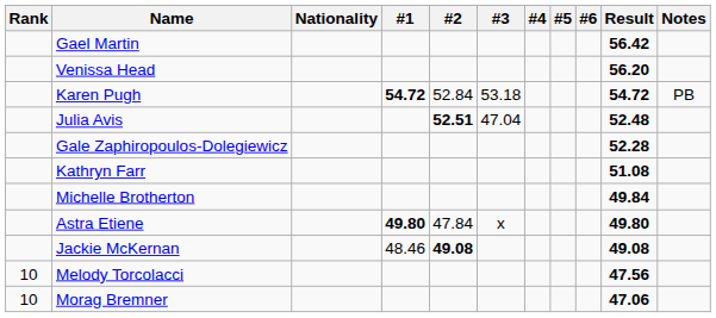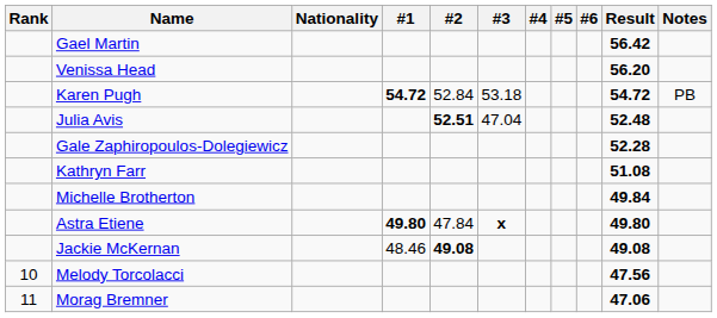 <table class="wikitable sortable" style=" text-align:center;font-size:95%">
 <tr>
 <th>Rank</th>
 <th>Name</th>
 <th>Nationality</th>
 <th>#1</th>
 <th>#2</th>
 <th>#3</th>
 <th>#4</th>
 <th>#5</th>
 <th>#6</th>
 <th>Result</th>
 <th>Notes</th>
 </tr>
 <tr>
 <td></td>
 <td align=left><a href='#'>Gael Martin</a></td>
 <td align=left></td>
 <td></td>
 <td></td>
 <td></td>
 <td></td>
 <td></td>
 <td></td>
 <td><strong>56.42</strong></td>
 <td></td>
 </tr>
 <tr>
 <td></td>
 <td align=left><a href='#'>Venissa Head</a></td>
 <td align=left></td>
 <td></td>
 <td></td>
 <td></td>
 <td></td>
 <td></td>
 <td></td>
 <td><strong>56.20</strong></td>
 <td></td>
 </tr>
 <tr>
 <td></td>
 <td align=left><a href='#'>Karen Pugh</a></td>
 <td align=left></td>
 <td><strong>54.72</strong></td>
 <td>52.84</td>
 <td>53.18</td>
 <td></td>
 <td></td>
 <td></td>
 <td><strong>54.72</strong></td>
 <td>PB</td>
 </tr>
 <tr>
 <td></td>
 <td align=left><a href='#'>Julia Avis</a></td>
 <td align=left></td>
 <td></td>
 <td><strong>52.51</strong></td>
 <td>47.04</td>
 <td></td>
 <td></td>
 <td></td>
 <td><strong>52.48</strong></td>
 <td></td>
 </tr>
 <tr>
 <td></td>
 <td align=left><a href='#'>Gale Zaphiropoulos-Dolegiewicz</a></td>
 <td align=left></td>
 <td></td>
 <td></td>
 <td></td>
 <td></td>
 <td></td>
 <td></td>
 <td><strong>52.28</strong></td>
 <td></td>
 </tr>
 <tr>
 <td></td>
 <td align=left><a href='#'>Kathryn Farr</a></td>
 <td align=left></td>
 <td></td>
 <td></td>
 <td></td>
 <td></td>
 <td></td>
 <td></td>
 <td><strong>51.08</strong></td>
 <td></td>
 </tr>
 <tr>
 <td></td>
 <td align=left><a href='#'>Michelle Brotherton</a></td>
 <td align=left></td>
 <td></td>
 <td></td>
 <td></td>
 <td></td>
 <td></td>
 <td></td>
 <td><strong>49.84</strong></td>
 <td></td>
 </tr>
 <tr>
 <td></td>
 <td align=left><a href='#'>Astra Etiene</a></td>
 <td align=left></td>
 <td><strong>49.80</strong></td>
 <td>47.84</td>
-<td>x</td>
+<td><strong>x</strong></td>
 <td></td>
 <td></td>
 <td></td>
 <td><strong>49.80</strong></td>
 <td></td>
 </tr>
 <tr>
 <td></td>
 <td align=left><a href='#'>Jackie McKernan</a></td>
 <td align=left></td>
 <td>48.46</td>
 <td><strong>49.08</strong></td>
 <td></td>
 <td></td>
 <td></td>
 <td></td>
 <td><strong>49.08</strong></td>
 <td></td>
 </tr>
 <tr>
 <td>10</td>
 <td align=left><a href='#'>Melody Torcolacci</a></td>
 <td align=left></td>
 <td></td>
 <td></td>
 <td></td>
 <td></td>
 <td></td>
 <td></td>
 <td><strong>47.56</strong></td>
 <td></td>
 </tr>
 <tr>
-<td>10</td>
+<td>11</td>
 <td align=left><a href='#'>Morag Bremner</a></td>
 <td align=left></td>
 <td></td>
 <td></td>
 <td></td>
 <td></td>
 <td></td>
 <td></td>
 <td><strong>47.06</strong></td>
 <td></td>
 </tr>
 </table>
